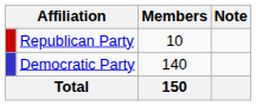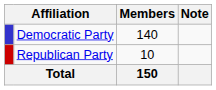 <table class="wikitable">
 <tr>
 <th colspan="2" align="center" valign="bottom">Affiliation</th>
 <th valign="bottom">Members</th>
 <th valign="bottom">Note</th>
+</tr>
+<tr>
+<td bgcolor="#3333CC"> </td>
+<td><a href='#'>Democratic Party</a></td>
+<td align="center">140</td>
+<td></td>
 </tr>
 <tr>
 <td bgcolor="#CC0000"> </td>
 <td><a href='#'>Republican Party</a></td>
 <td align="center">10</td>
 <td></td>
 </tr>
 <tr>
-<td bgcolor="#3333CC"> </td>
-<td><a href='#'>Democratic Party</a></td>
-<td align="center">140</td>
-<td></td>
-</tr>
-<tr>
 <th colspan="2" align="center">Total</th>
 <th align="center">150</th>
 <th></th>
 </tr>
 </table>
